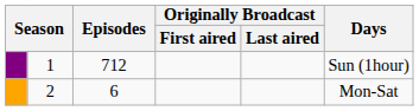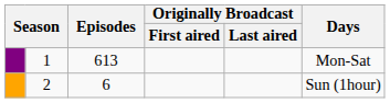 <table class="wikitable" style="text-align:center">
 <tr>
 <th style="padding: 0 8px" colspan="2" rowspan="2">Season</th>
 <th style="padding: 0 8px" rowspan="2">Episodes</th>
 <th style="padding: 0 8px" colspan="2">Originally Broadcast</th>
 <th style="padding: 0 8px" rowspan="2">Days</th>
 </tr>
 <tr>
 <th style="padding: 1 8px">First aired</th>
 <th style="padding: 1 8px">Last aired</th>
 </tr>
 <tr>
 <td style="background:Purple"></td>
 <td align="center">1</td>
-<td align="center">712</td>
+<td align="center">613</td>
 <td align="center"></td>
 <td align="center"></td>
-<td align="center">Sun (1hour)</td>
+<td align="center">Mon-Sat</td>
 </tr>
 <tr>
 <td style="background:Orange"></td>
 <td align="center">2</td>
 <td align="center">6</td>
 <td align="center"></td>
 <td align="center"></td>
-<td align="center">Mon-Sat</td>
+<td align="center">Sun (1hour)</td>
 </tr>
 </table>
